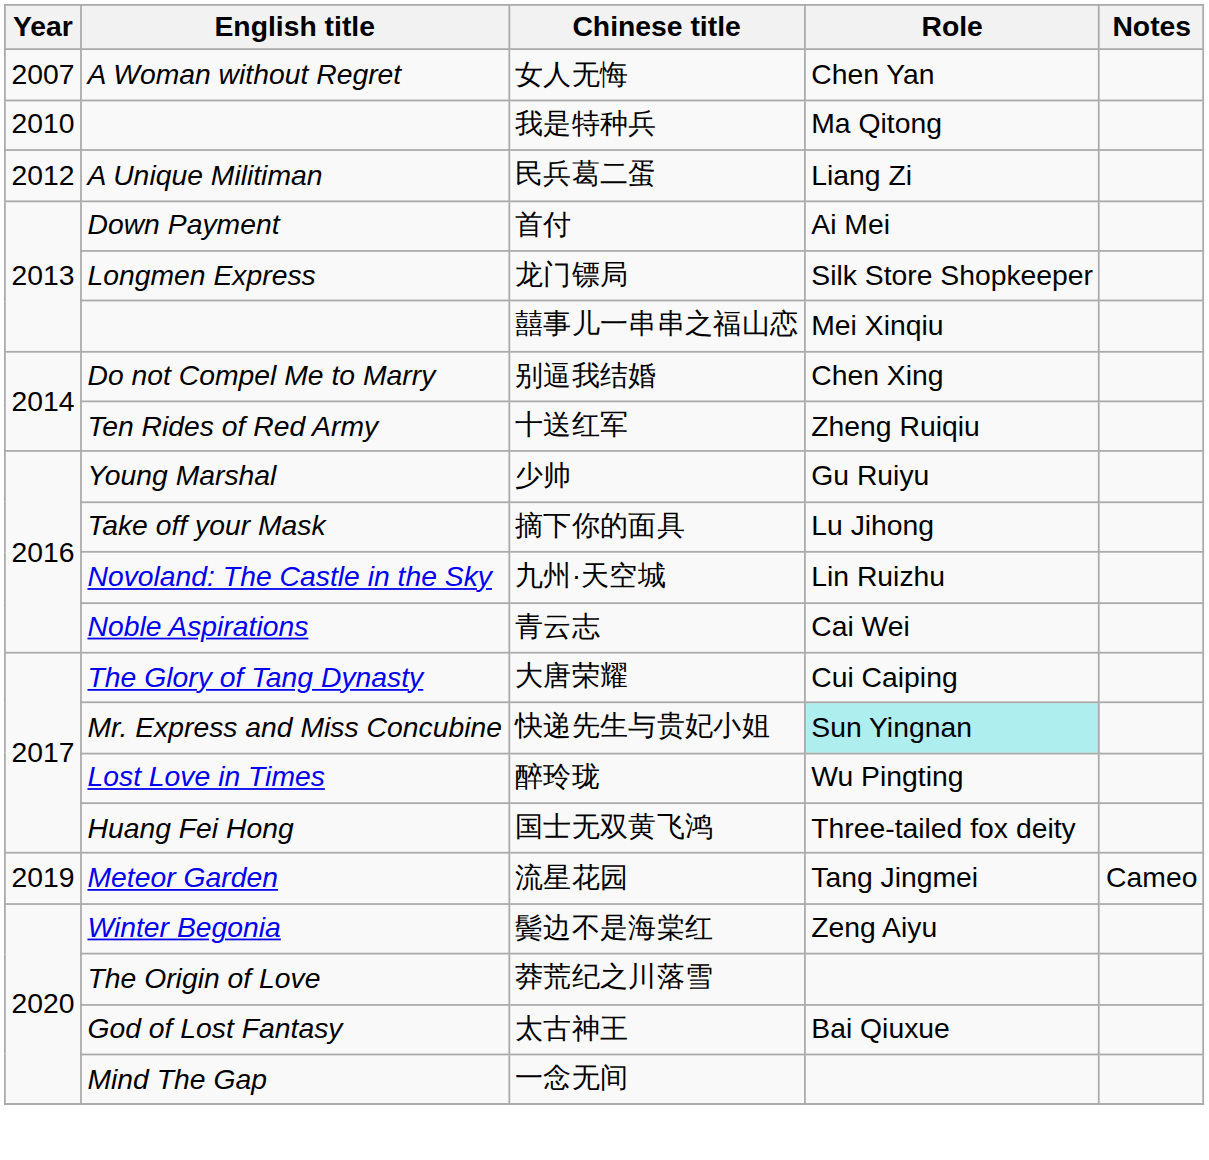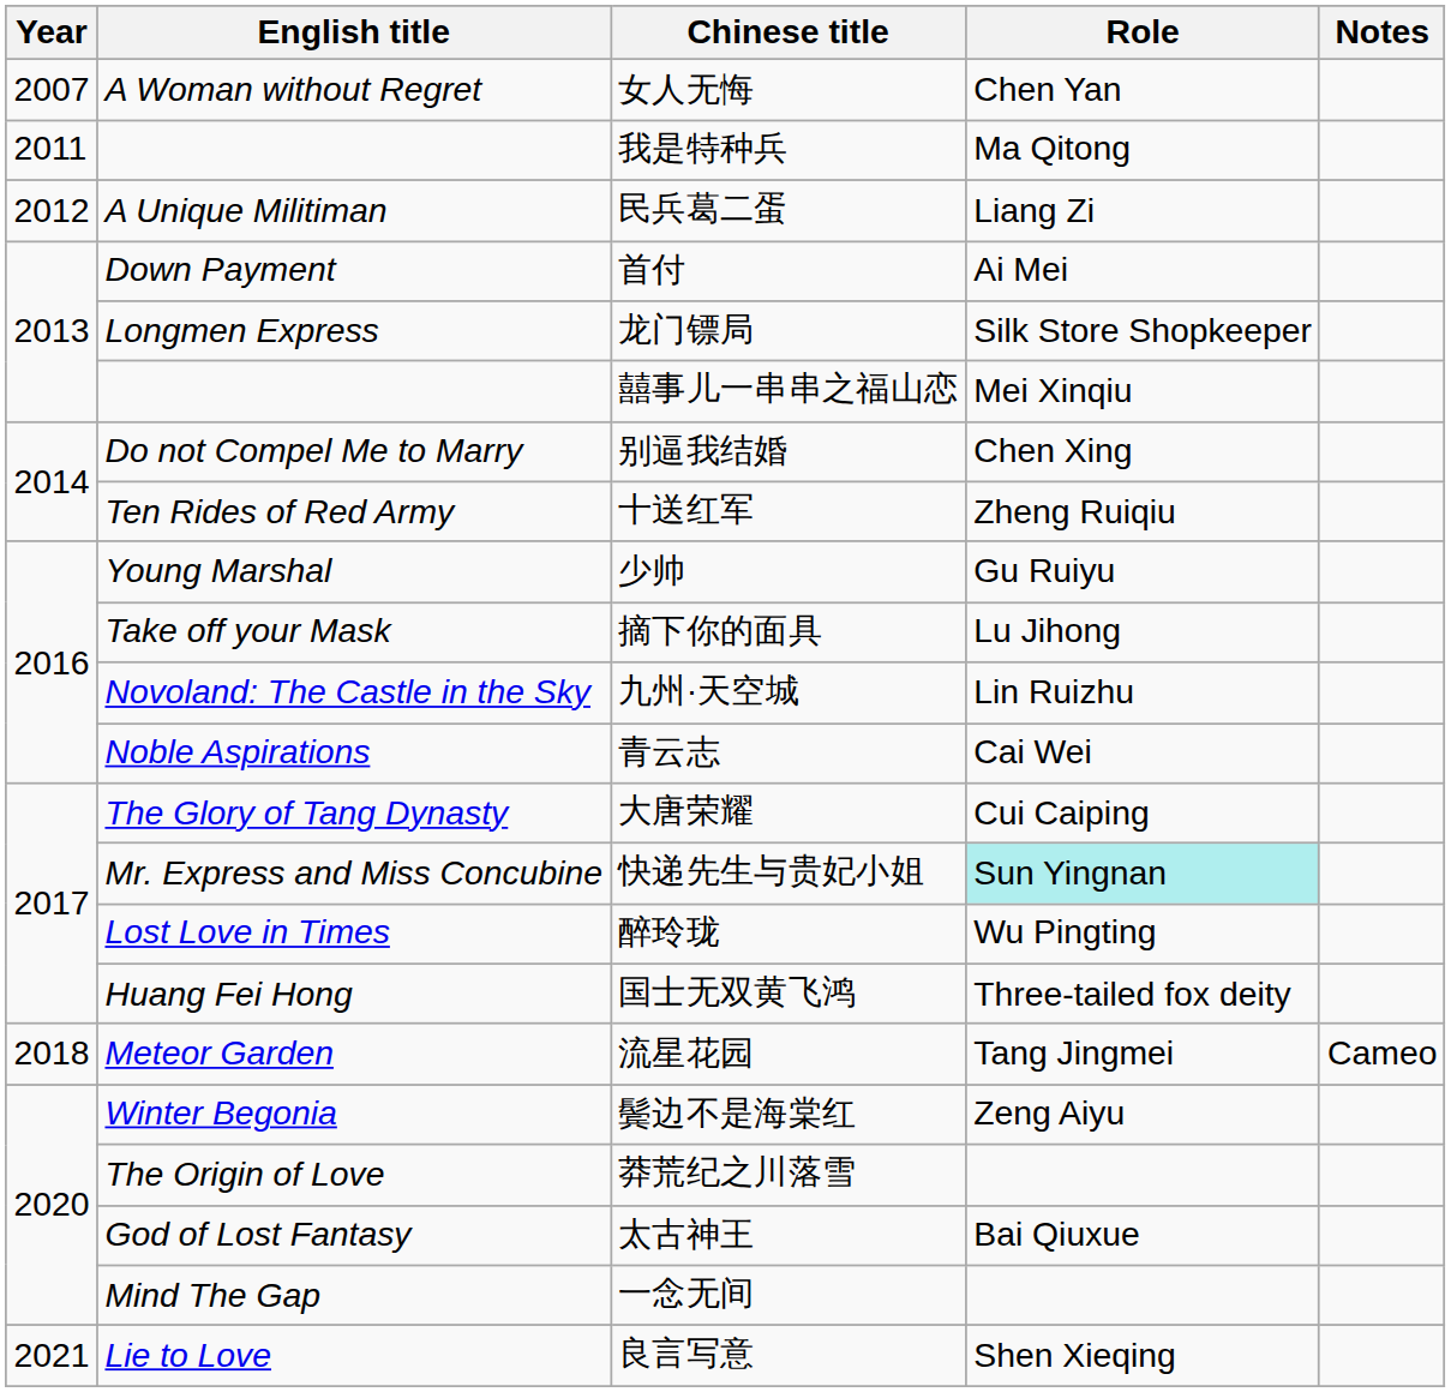 <table class="wikitable">
 <tr>
 <th>Year</th>
 <th>English title</th>
 <th>Chinese title</th>
 <th>Role</th>
 <th>Notes</th>
 </tr>
 <tr>
 <td>2007</td>
 <td><em>A Woman without Regret</em></td>
 <td>女人无悔</td>
 <td>Chen Yan</td>
 <td></td>
 </tr>
 <tr>
-<td>2010</td>
+<td>2011</td>
 <td></td>
 <td>我是特种兵</td>
 <td>Ma Qitong</td>
 <td></td>
 </tr>
 <tr>
 <td>2012</td>
 <td><em>A Unique Militiman</em></td>
 <td>民兵葛二蛋</td>
 <td>Liang Zi</td>
 <td></td>
 </tr>
 <tr>
 <td rowspan=3>2013</td>
 <td><em>Down Payment</em></td>
 <td>首付</td>
 <td>Ai Mei</td>
 <td></td>
 </tr>
 <tr>
 <td><em>Longmen Express</em></td>
 <td>龙门镖局</td>
 <td>Silk Store Shopkeeper</td>
 <td></td>
 </tr>
 <tr>
 <td></td>
 <td>囍事儿一串串之福山恋</td>
 <td>Mei Xinqiu</td>
 <td></td>
 </tr>
 <tr>
 <td rowspan=2>2014</td>
 <td><em>Do not Compel Me to Marry</em></td>
 <td>别逼我结婚</td>
 <td>Chen Xing</td>
 <td></td>
 </tr>
 <tr>
 <td><em>Ten Rides of Red Army</em></td>
 <td>十送红军</td>
 <td>Zheng Ruiqiu</td>
 <td></td>
 </tr>
 <tr>
 <td rowspan=4>2016</td>
 <td><em>Young Marshal</em></td>
 <td>少帅</td>
 <td>Gu Ruiyu</td>
 <td></td>
 </tr>
 <tr>
 <td><em>Take off your Mask</em></td>
 <td>摘下你的面具</td>
 <td>Lu Jihong</td>
 <td></td>
 </tr>
 <tr>
 <td><em><a href='#'>Novoland: The Castle in the Sky</a></em></td>
 <td>九州·天空城</td>
 <td>Lin Ruizhu</td>
 <td></td>
 </tr>
 <tr>
 <td><em><a href='#'>Noble Aspirations</a></em></td>
 <td>青云志</td>
 <td>Cai Wei</td>
 <td></td>
 </tr>
 <tr>
 <td rowspan=4>2017</td>
 <td><em><a href='#'>The Glory of Tang Dynasty</a></em></td>
 <td>大唐荣耀</td>
 <td>Cui Caiping</td>
 <td></td>
 </tr>
 <tr>
 <td><em>Mr. Express and Miss Concubine</em></td>
 <td>快递先生与贵妃小姐</td>
 <td style="background: paleturquoise;">Sun Yingnan</td>
 <td></td>
 </tr>
 <tr>
 <td><em><a href='#'>Lost Love in Times</a></em></td>
 <td>醉玲珑</td>
 <td>Wu Pingting</td>
 <td></td>
 </tr>
 <tr>
 <td><em>Huang Fei Hong</em></td>
 <td>国士无双黄飞鸿</td>
 <td>Three-tailed fox deity</td>
 <td></td>
 </tr>
 <tr>
-<td>2019</td>
+<td>2018</td>
 <td><em><a href='#'>Meteor Garden</a></em></td>
 <td>流星花园</td>
 <td>Tang Jingmei</td>
 <td>Cameo</td>
 </tr>
 <tr>
 <td rowspan=4>2020</td>
 <td><em><a href='#'>Winter Begonia</a></em></td>
 <td>鬓边不是海棠红</td>
 <td>Zeng Aiyu</td>
 <td></td>
 </tr>
 <tr>
 <td><em>The Origin of Love</em></td>
 <td>莽荒纪之川落雪</td>
 <td></td>
 <td></td>
 </tr>
 <tr>
 <td><em>God of Lost Fantasy</em></td>
 <td>太古神王</td>
 <td>Bai Qiuxue</td>
 <td></td>
 </tr>
 <tr>
 <td><em>Mind The Gap</em></td>
 <td>一念无间</td>
 <td></td>
 <td></td>
 </tr>
 <tr>
+<td>2021</td>
+<td><em><a href='#'>Lie to Love</a></em></td>
+<td>良言写意</td>
+<td>Shen Xieqing</td>
+<td></td>
+</tr>
+<tr>
 </tr>
 </table>
